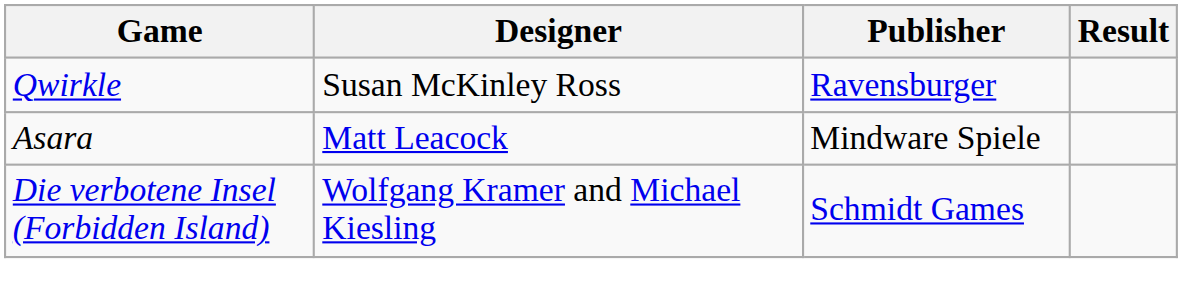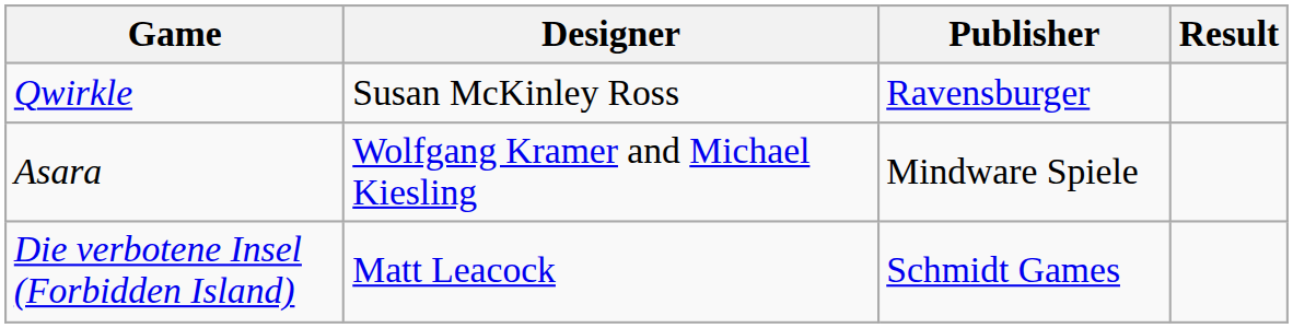 <table class="wikitable">
 <tr>
 <th style="width:140px;">Game</th>
 <th style="width:225px;">Designer</th>
 <th style="width:120px;">Publisher</th>
 <th>Result</th>
 </tr>
 <tr>
 <td><em><a href='#'>Qwirkle</a></em></td>
 <td>Susan McKinley Ross</td>
 <td><a href='#'>Ravensburger</a></td>
 <td></td>
 </tr>
 <tr>
 <td><em>Asara</em></td>
-<td><a href='#'>Matt Leacock</a></td>
+<td><a href='#'>Wolfgang Kramer</a> and <a href='#'>Michael Kiesling</a></td>
 <td>Mindware Spiele</td>
 <td></td>
 </tr>
 <tr>
 <td><a href='#'><em>Die verbotene Insel (Forbidden Island)</em></a></td>
-<td><a href='#'>Wolfgang Kramer</a> and <a href='#'>Michael Kiesling</a></td>
+<td><a href='#'>Matt Leacock</a></td>
 <td><a href='#'>Schmidt Games</a></td>
 <td></td>
 </tr>
 </table>
